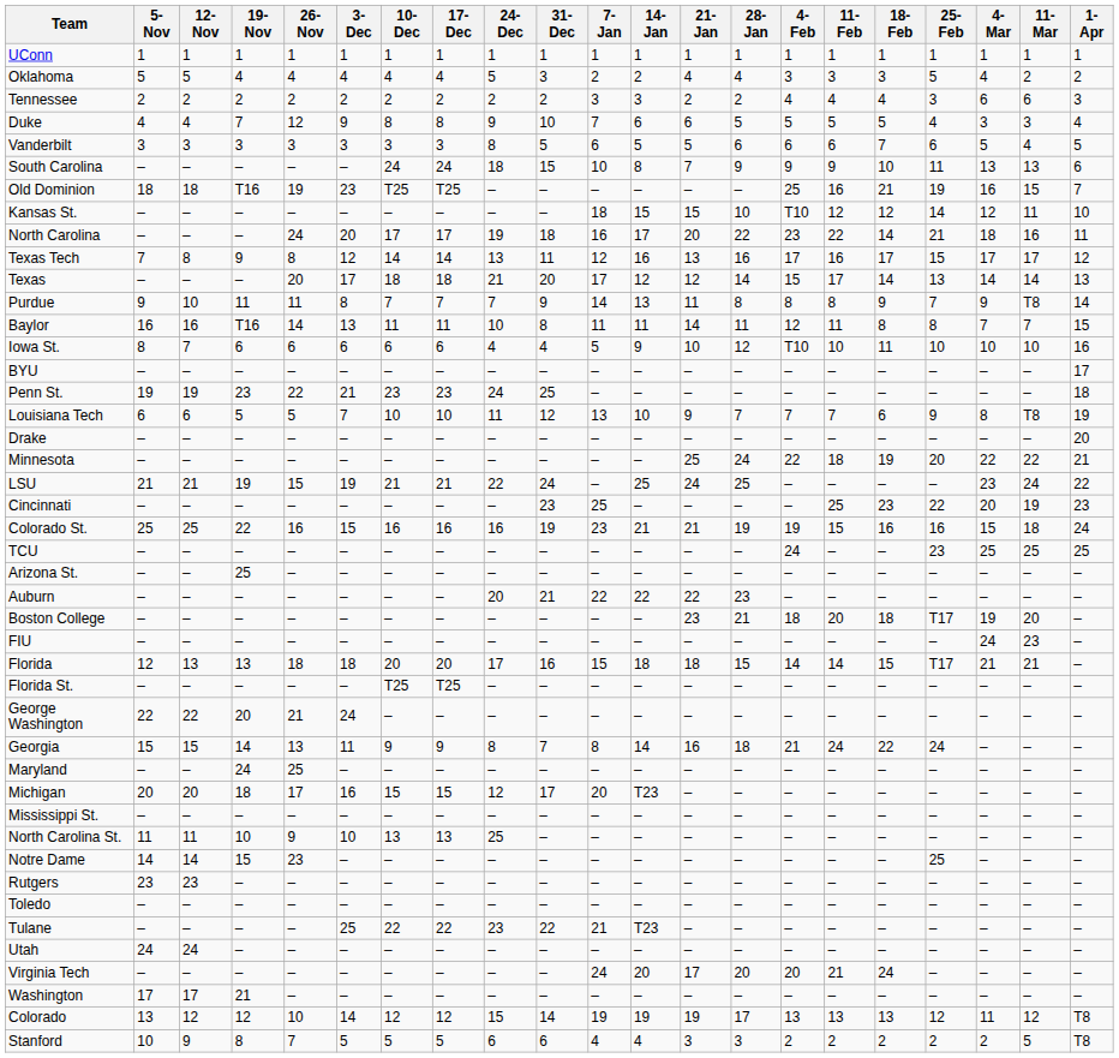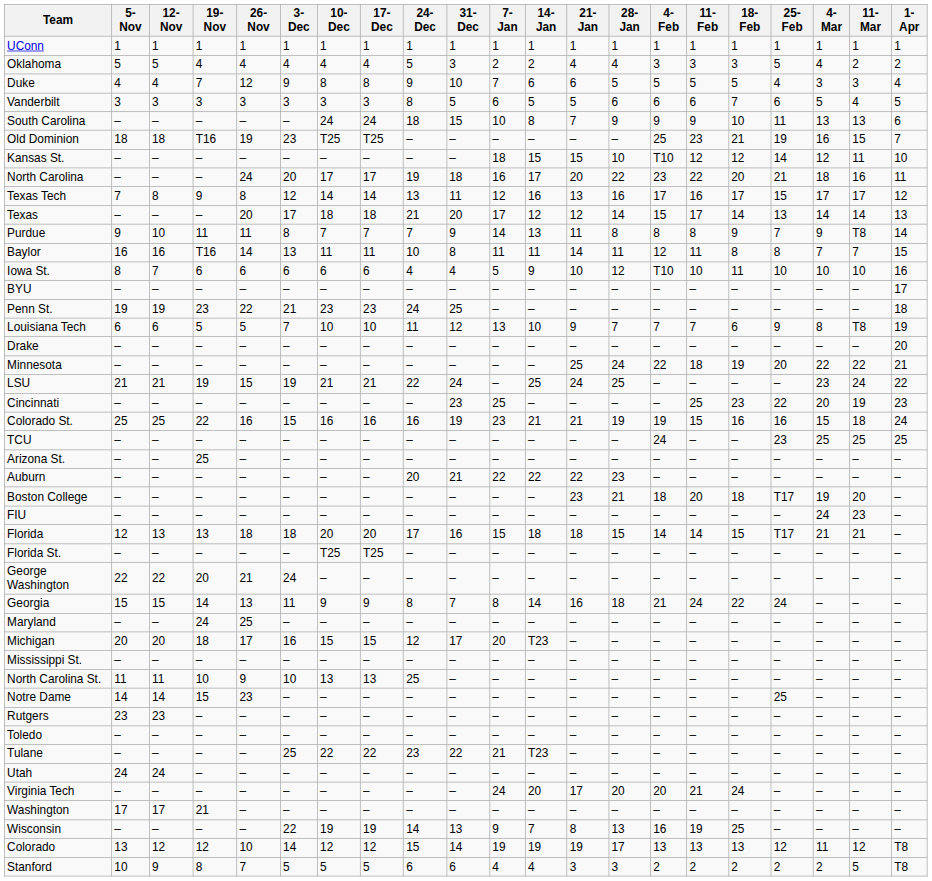 <table class="wikitable sortable">
 <tr>
 <th>Team</th>
 <th>5-Nov</th>
 <th>12-Nov</th>
 <th>19-Nov</th>
 <th>26-Nov</th>
 <th>3-Dec</th>
 <th>10-Dec</th>
 <th>17-Dec</th>
 <th>24-Dec</th>
 <th>31-Dec</th>
 <th>7-Jan</th>
 <th>14-Jan</th>
 <th>21-Jan</th>
 <th>28-Jan</th>
 <th>4-Feb</th>
 <th>11-Feb</th>
 <th>18-Feb</th>
 <th>25-Feb</th>
 <th>4-Mar</th>
 <th>11-Mar</th>
 <th>1-Apr</th>
 </tr>
 <tr>
 <td><a href='#'>UConn</a></td>
 <td>1</td>
 <td>1</td>
 <td>1</td>
 <td>1</td>
 <td>1</td>
 <td>1</td>
 <td>1</td>
 <td>1</td>
 <td>1</td>
 <td>1</td>
 <td>1</td>
 <td>1</td>
 <td>1</td>
 <td>1</td>
 <td>1</td>
 <td>1</td>
 <td>1</td>
 <td>1</td>
 <td>1</td>
 <td>1</td>
 </tr>
 <tr>
 <td>Oklahoma</td>
 <td>5</td>
 <td>5</td>
 <td>4</td>
 <td>4</td>
 <td>4</td>
 <td>4</td>
 <td>4</td>
 <td>5</td>
 <td>3</td>
 <td>2</td>
 <td>2</td>
 <td>4</td>
 <td>4</td>
 <td>3</td>
 <td>3</td>
 <td>3</td>
 <td>5</td>
 <td>4</td>
 <td>2</td>
 <td>2</td>
-</tr>
-<tr>
-<td>Tennessee</td>
-<td>2</td>
-<td>2</td>
-<td>2</td>
-<td>2</td>
-<td>2</td>
-<td>2</td>
-<td>2</td>
-<td>2</td>
-<td>2</td>
-<td>3</td>
-<td>3</td>
-<td>2</td>
-<td>2</td>
-<td>4</td>
-<td>4</td>
-<td>4</td>
-<td>3</td>
-<td>6</td>
-<td>6</td>
-<td>3</td>
 </tr>
 <tr>
 <td>Duke</td>
 <td>4</td>
 <td>4</td>
 <td>7</td>
 <td>12</td>
 <td>9</td>
 <td>8</td>
 <td>8</td>
 <td>9</td>
 <td>10</td>
 <td>7</td>
 <td>6</td>
 <td>6</td>
 <td>5</td>
 <td>5</td>
 <td>5</td>
 <td>5</td>
 <td>4</td>
 <td>3</td>
 <td>3</td>
 <td>4</td>
 </tr>
 <tr>
 <td>Vanderbilt</td>
 <td>3</td>
 <td>3</td>
 <td>3</td>
 <td>3</td>
 <td>3</td>
 <td>3</td>
 <td>3</td>
 <td>8</td>
 <td>5</td>
 <td>6</td>
 <td>5</td>
 <td>5</td>
 <td>6</td>
 <td>6</td>
 <td>6</td>
 <td>7</td>
 <td>6</td>
 <td>5</td>
 <td>4</td>
 <td>5</td>
 </tr>
 <tr>
 <td>South Carolina</td>
 <td data-sort-value=99>–</td>
 <td data-sort-value=99>–</td>
 <td data-sort-value=99>–</td>
 <td data-sort-value=99>–</td>
 <td data-sort-value=99>–</td>
 <td>24</td>
 <td>24</td>
 <td>18</td>
 <td>15</td>
 <td>10</td>
 <td>8</td>
 <td>7</td>
 <td>9</td>
 <td>9</td>
 <td>9</td>
 <td>10</td>
 <td>11</td>
 <td>13</td>
 <td>13</td>
 <td>6</td>
 </tr>
 <tr>
 <td>Old Dominion</td>
 <td>18</td>
 <td>18</td>
 <td data-sort-value=16>T16</td>
 <td>19</td>
 <td>23</td>
 <td data-sort-value=25>T25</td>
 <td data-sort-value=25>T25</td>
 <td data-sort-value=99>–</td>
 <td data-sort-value=99>–</td>
 <td data-sort-value=99>–</td>
 <td data-sort-value=99>–</td>
 <td data-sort-value=99>–</td>
 <td data-sort-value=99>–</td>
 <td>25</td>
-<td>16</td>
+<td>23</td>
 <td>21</td>
 <td>19</td>
 <td>16</td>
 <td>15</td>
 <td>7</td>
 </tr>
 <tr>
 <td>Kansas St.</td>
 <td data-sort-value=99>–</td>
 <td data-sort-value=99>–</td>
 <td data-sort-value=99>–</td>
 <td data-sort-value=99>–</td>
 <td data-sort-value=99>–</td>
 <td data-sort-value=99>–</td>
 <td data-sort-value=99>–</td>
 <td data-sort-value=99>–</td>
 <td data-sort-value=99>–</td>
 <td>18</td>
 <td>15</td>
 <td>15</td>
 <td>10</td>
 <td data-sort-value=10>T10</td>
 <td>12</td>
 <td>12</td>
 <td>14</td>
 <td>12</td>
 <td>11</td>
 <td>10</td>
 </tr>
 <tr>
 <td>North Carolina</td>
 <td data-sort-value=99>–</td>
 <td data-sort-value=99>–</td>
 <td data-sort-value=99>–</td>
 <td>24</td>
 <td>20</td>
 <td>17</td>
 <td>17</td>
 <td>19</td>
 <td>18</td>
 <td>16</td>
 <td>17</td>
 <td>20</td>
 <td>22</td>
 <td>23</td>
 <td>22</td>
-<td>14</td>
+<td>20</td>
 <td>21</td>
 <td>18</td>
 <td>16</td>
 <td>11</td>
 </tr>
 <tr>
 <td>Texas Tech</td>
 <td>7</td>
 <td>8</td>
 <td>9</td>
 <td>8</td>
 <td>12</td>
 <td>14</td>
 <td>14</td>
 <td>13</td>
 <td>11</td>
 <td>12</td>
 <td>16</td>
 <td>13</td>
 <td>16</td>
 <td>17</td>
 <td>16</td>
 <td>17</td>
 <td>15</td>
 <td>17</td>
 <td>17</td>
 <td>12</td>
 </tr>
 <tr>
 <td>Texas</td>
 <td data-sort-value=99>–</td>
 <td data-sort-value=99>–</td>
 <td data-sort-value=99>–</td>
 <td>20</td>
 <td>17</td>
 <td>18</td>
 <td>18</td>
 <td>21</td>
 <td>20</td>
 <td>17</td>
 <td>12</td>
 <td>12</td>
 <td>14</td>
 <td>15</td>
 <td>17</td>
 <td>14</td>
 <td>13</td>
 <td>14</td>
 <td>14</td>
 <td>13</td>
 </tr>
 <tr>
 <td>Purdue</td>
 <td>9</td>
 <td>10</td>
 <td>11</td>
 <td>11</td>
 <td>8</td>
 <td>7</td>
 <td>7</td>
 <td>7</td>
 <td>9</td>
 <td>14</td>
 <td>13</td>
 <td>11</td>
 <td>8</td>
 <td>8</td>
 <td>8</td>
 <td>9</td>
 <td>7</td>
 <td>9</td>
 <td data-sort-value=8>T8</td>
 <td>14</td>
 </tr>
 <tr>
 <td>Baylor</td>
 <td>16</td>
 <td>16</td>
 <td data-sort-value=16>T16</td>
 <td>14</td>
 <td>13</td>
 <td>11</td>
 <td>11</td>
 <td>10</td>
 <td>8</td>
 <td>11</td>
 <td>11</td>
 <td>14</td>
 <td>11</td>
 <td>12</td>
 <td>11</td>
 <td>8</td>
 <td>8</td>
 <td>7</td>
 <td>7</td>
 <td>15</td>
 </tr>
 <tr>
 <td>Iowa St.</td>
 <td>8</td>
 <td>7</td>
 <td>6</td>
 <td>6</td>
 <td>6</td>
 <td>6</td>
 <td>6</td>
 <td>4</td>
 <td>4</td>
 <td>5</td>
 <td>9</td>
 <td>10</td>
 <td>12</td>
 <td data-sort-value=10>T10</td>
 <td>10</td>
 <td>11</td>
 <td>10</td>
 <td>10</td>
 <td>10</td>
 <td>16</td>
 </tr>
 <tr>
 <td>BYU</td>
 <td data-sort-value=99>–</td>
 <td data-sort-value=99>–</td>
 <td data-sort-value=99>–</td>
 <td data-sort-value=99>–</td>
 <td data-sort-value=99>–</td>
 <td data-sort-value=99>–</td>
 <td data-sort-value=99>–</td>
 <td data-sort-value=99>–</td>
 <td data-sort-value=99>–</td>
 <td data-sort-value=99>–</td>
 <td data-sort-value=99>–</td>
 <td data-sort-value=99>–</td>
 <td data-sort-value=99>–</td>
 <td data-sort-value=99>–</td>
 <td data-sort-value=99>–</td>
 <td data-sort-value=99>–</td>
 <td data-sort-value=99>–</td>
 <td data-sort-value=99>–</td>
 <td data-sort-value=99>–</td>
 <td>17</td>
 </tr>
 <tr>
 <td>Penn St.</td>
 <td>19</td>
 <td>19</td>
 <td>23</td>
 <td>22</td>
 <td>21</td>
 <td>23</td>
 <td>23</td>
 <td>24</td>
 <td>25</td>
 <td data-sort-value=99>–</td>
 <td data-sort-value=99>–</td>
 <td data-sort-value=99>–</td>
 <td data-sort-value=99>–</td>
 <td data-sort-value=99>–</td>
 <td data-sort-value=99>–</td>
 <td data-sort-value=99>–</td>
 <td data-sort-value=99>–</td>
 <td data-sort-value=99>–</td>
 <td data-sort-value=99>–</td>
 <td>18</td>
 </tr>
 <tr>
 <td>Louisiana Tech</td>
 <td>6</td>
 <td>6</td>
 <td>5</td>
 <td>5</td>
 <td>7</td>
 <td>10</td>
 <td>10</td>
 <td>11</td>
 <td>12</td>
 <td>13</td>
 <td>10</td>
 <td>9</td>
 <td>7</td>
 <td>7</td>
 <td>7</td>
 <td>6</td>
 <td>9</td>
 <td>8</td>
 <td data-sort-value=8>T8</td>
 <td>19</td>
 </tr>
 <tr>
 <td>Drake</td>
 <td data-sort-value=99>–</td>
 <td data-sort-value=99>–</td>
 <td data-sort-value=99>–</td>
 <td data-sort-value=99>–</td>
 <td data-sort-value=99>–</td>
 <td data-sort-value=99>–</td>
 <td data-sort-value=99>–</td>
 <td data-sort-value=99>–</td>
 <td data-sort-value=99>–</td>
 <td data-sort-value=99>–</td>
 <td data-sort-value=99>–</td>
 <td data-sort-value=99>–</td>
 <td data-sort-value=99>–</td>
 <td data-sort-value=99>–</td>
 <td data-sort-value=99>–</td>
 <td data-sort-value=99>–</td>
 <td data-sort-value=99>–</td>
 <td data-sort-value=99>–</td>
 <td data-sort-value=99>–</td>
 <td>20</td>
 </tr>
 <tr>
 <td>Minnesota</td>
 <td data-sort-value=99>–</td>
 <td data-sort-value=99>–</td>
 <td data-sort-value=99>–</td>
 <td data-sort-value=99>–</td>
 <td data-sort-value=99>–</td>
 <td data-sort-value=99>–</td>
 <td data-sort-value=99>–</td>
 <td data-sort-value=99>–</td>
 <td data-sort-value=99>–</td>
 <td data-sort-value=99>–</td>
 <td data-sort-value=99>–</td>
 <td>25</td>
 <td>24</td>
 <td>22</td>
 <td>18</td>
 <td>19</td>
 <td>20</td>
 <td>22</td>
 <td>22</td>
 <td>21</td>
 </tr>
 <tr>
 <td>LSU</td>
 <td>21</td>
 <td>21</td>
 <td>19</td>
 <td>15</td>
 <td>19</td>
 <td>21</td>
 <td>21</td>
 <td>22</td>
 <td>24</td>
 <td data-sort-value=99>–</td>
 <td>25</td>
 <td>24</td>
 <td>25</td>
 <td data-sort-value=99>–</td>
 <td data-sort-value=99>–</td>
 <td data-sort-value=99>–</td>
 <td data-sort-value=99>–</td>
 <td>23</td>
 <td>24</td>
 <td>22</td>
 </tr>
 <tr>
 <td>Cincinnati</td>
 <td data-sort-value=99>–</td>
 <td data-sort-value=99>–</td>
 <td data-sort-value=99>–</td>
 <td data-sort-value=99>–</td>
 <td data-sort-value=99>–</td>
 <td data-sort-value=99>–</td>
 <td data-sort-value=99>–</td>
 <td data-sort-value=99>–</td>
 <td>23</td>
 <td>25</td>
 <td data-sort-value=99>–</td>
 <td data-sort-value=99>–</td>
 <td data-sort-value=99>–</td>
 <td data-sort-value=99>–</td>
 <td>25</td>
 <td>23</td>
 <td>22</td>
 <td>20</td>
 <td>19</td>
 <td>23</td>
 </tr>
 <tr>
 <td>Colorado St.</td>
 <td>25</td>
 <td>25</td>
 <td>22</td>
 <td>16</td>
 <td>15</td>
 <td>16</td>
 <td>16</td>
 <td>16</td>
 <td>19</td>
 <td>23</td>
 <td>21</td>
 <td>21</td>
 <td>19</td>
 <td>19</td>
 <td>15</td>
 <td>16</td>
 <td>16</td>
 <td>15</td>
 <td>18</td>
 <td>24</td>
 </tr>
 <tr>
 <td>TCU</td>
 <td data-sort-value=99>–</td>
 <td data-sort-value=99>–</td>
 <td data-sort-value=99>–</td>
 <td data-sort-value=99>–</td>
 <td data-sort-value=99>–</td>
 <td data-sort-value=99>–</td>
 <td data-sort-value=99>–</td>
 <td data-sort-value=99>–</td>
 <td data-sort-value=99>–</td>
 <td data-sort-value=99>–</td>
 <td data-sort-value=99>–</td>
 <td data-sort-value=99>–</td>
 <td data-sort-value=99>–</td>
 <td>24</td>
 <td data-sort-value=99>–</td>
 <td data-sort-value=99>–</td>
 <td>23</td>
 <td>25</td>
 <td>25</td>
 <td>25</td>
 </tr>
 <tr>
 <td>Arizona St.</td>
 <td data-sort-value=99>–</td>
 <td data-sort-value=99>–</td>
 <td>25</td>
 <td data-sort-value=99>–</td>
 <td data-sort-value=99>–</td>
 <td data-sort-value=99>–</td>
 <td data-sort-value=99>–</td>
 <td data-sort-value=99>–</td>
 <td data-sort-value=99>–</td>
 <td data-sort-value=99>–</td>
 <td data-sort-value=99>–</td>
 <td data-sort-value=99>–</td>
 <td data-sort-value=99>–</td>
 <td data-sort-value=99>–</td>
 <td data-sort-value=99>–</td>
 <td data-sort-value=99>–</td>
 <td data-sort-value=99>–</td>
 <td data-sort-value=99>–</td>
 <td data-sort-value=99>–</td>
 <td data-sort-value=99>–</td>
 </tr>
 <tr>
 <td>Auburn</td>
 <td data-sort-value=99>–</td>
 <td data-sort-value=99>–</td>
 <td data-sort-value=99>–</td>
 <td data-sort-value=99>–</td>
 <td data-sort-value=99>–</td>
 <td data-sort-value=99>–</td>
 <td data-sort-value=99>–</td>
 <td>20</td>
 <td>21</td>
 <td>22</td>
 <td>22</td>
 <td>22</td>
 <td>23</td>
 <td data-sort-value=99>–</td>
 <td data-sort-value=99>–</td>
 <td data-sort-value=99>–</td>
 <td data-sort-value=99>–</td>
 <td data-sort-value=99>–</td>
 <td data-sort-value=99>–</td>
 <td data-sort-value=99>–</td>
 </tr>
 <tr>
 <td>Boston College</td>
 <td data-sort-value=99>–</td>
 <td data-sort-value=99>–</td>
 <td data-sort-value=99>–</td>
 <td data-sort-value=99>–</td>
 <td data-sort-value=99>–</td>
 <td data-sort-value=99>–</td>
 <td data-sort-value=99>–</td>
 <td data-sort-value=99>–</td>
 <td data-sort-value=99>–</td>
 <td data-sort-value=99>–</td>
 <td data-sort-value=99>–</td>
 <td>23</td>
 <td>21</td>
 <td>18</td>
 <td>20</td>
 <td>18</td>
 <td data-sort-value=17>T17</td>
 <td>19</td>
 <td>20</td>
 <td data-sort-value=99>–</td>
 </tr>
 <tr>
 <td>FIU</td>
 <td data-sort-value=99>–</td>
 <td data-sort-value=99>–</td>
 <td data-sort-value=99>–</td>
 <td data-sort-value=99>–</td>
 <td data-sort-value=99>–</td>
 <td data-sort-value=99>–</td>
 <td data-sort-value=99>–</td>
 <td data-sort-value=99>–</td>
 <td data-sort-value=99>–</td>
 <td data-sort-value=99>–</td>
 <td data-sort-value=99>–</td>
 <td data-sort-value=99>–</td>
 <td data-sort-value=99>–</td>
 <td data-sort-value=99>–</td>
 <td data-sort-value=99>–</td>
 <td data-sort-value=99>–</td>
 <td data-sort-value=99>–</td>
 <td>24</td>
 <td>23</td>
 <td data-sort-value=99>–</td>
 </tr>
 <tr>
 <td>Florida</td>
 <td>12</td>
 <td>13</td>
 <td>13</td>
 <td>18</td>
 <td>18</td>
 <td>20</td>
 <td>20</td>
 <td>17</td>
 <td>16</td>
 <td>15</td>
 <td>18</td>
 <td>18</td>
 <td>15</td>
 <td>14</td>
 <td>14</td>
 <td>15</td>
 <td data-sort-value=17>T17</td>
 <td>21</td>
 <td>21</td>
 <td data-sort-value=99>–</td>
 </tr>
 <tr>
 <td>Florida St.</td>
 <td data-sort-value=99>–</td>
 <td data-sort-value=99>–</td>
 <td data-sort-value=99>–</td>
 <td data-sort-value=99>–</td>
 <td data-sort-value=99>–</td>
 <td data-sort-value=25>T25</td>
 <td data-sort-value=25>T25</td>
 <td data-sort-value=99>–</td>
 <td data-sort-value=99>–</td>
 <td data-sort-value=99>–</td>
 <td data-sort-value=99>–</td>
 <td data-sort-value=99>–</td>
 <td data-sort-value=99>–</td>
 <td data-sort-value=99>–</td>
 <td data-sort-value=99>–</td>
 <td data-sort-value=99>–</td>
 <td data-sort-value=99>–</td>
 <td data-sort-value=99>–</td>
 <td data-sort-value=99>–</td>
 <td data-sort-value=99>–</td>
 </tr>
 <tr>
 <td>George Washington</td>
 <td>22</td>
 <td>22</td>
 <td>20</td>
 <td>21</td>
 <td>24</td>
 <td data-sort-value=99>–</td>
 <td data-sort-value=99>–</td>
 <td data-sort-value=99>–</td>
 <td data-sort-value=99>–</td>
 <td data-sort-value=99>–</td>
 <td data-sort-value=99>–</td>
 <td data-sort-value=99>–</td>
 <td data-sort-value=99>–</td>
 <td data-sort-value=99>–</td>
 <td data-sort-value=99>–</td>
 <td data-sort-value=99>–</td>
 <td data-sort-value=99>–</td>
 <td data-sort-value=99>–</td>
 <td data-sort-value=99>–</td>
 <td data-sort-value=99>–</td>
 </tr>
 <tr>
 <td>Georgia</td>
 <td>15</td>
 <td>15</td>
 <td>14</td>
 <td>13</td>
 <td>11</td>
 <td>9</td>
 <td>9</td>
 <td>8</td>
 <td>7</td>
 <td>8</td>
 <td>14</td>
 <td>16</td>
 <td>18</td>
 <td>21</td>
 <td>24</td>
 <td>22</td>
 <td>24</td>
 <td data-sort-value=99>–</td>
 <td data-sort-value=99>–</td>
 <td data-sort-value=99>–</td>
 </tr>
 <tr>
 <td>Maryland</td>
 <td data-sort-value=99>–</td>
 <td data-sort-value=99>–</td>
 <td>24</td>
 <td>25</td>
 <td data-sort-value=99>–</td>
 <td data-sort-value=99>–</td>
 <td data-sort-value=99>–</td>
 <td data-sort-value=99>–</td>
 <td data-sort-value=99>–</td>
 <td data-sort-value=99>–</td>
 <td data-sort-value=99>–</td>
 <td data-sort-value=99>–</td>
 <td data-sort-value=99>–</td>
 <td data-sort-value=99>–</td>
 <td data-sort-value=99>–</td>
 <td data-sort-value=99>–</td>
 <td data-sort-value=99>–</td>
 <td data-sort-value=99>–</td>
 <td data-sort-value=99>–</td>
 <td data-sort-value=99>–</td>
 </tr>
 <tr>
 <td>Michigan</td>
 <td>20</td>
 <td>20</td>
 <td>18</td>
 <td>17</td>
 <td>16</td>
 <td>15</td>
 <td>15</td>
 <td>12</td>
 <td>17</td>
 <td>20</td>
 <td data-sort-value=23>T23</td>
 <td data-sort-value=99>–</td>
 <td data-sort-value=99>–</td>
 <td data-sort-value=99>–</td>
 <td data-sort-value=99>–</td>
 <td data-sort-value=99>–</td>
 <td data-sort-value=99>–</td>
 <td data-sort-value=99>–</td>
 <td data-sort-value=99>–</td>
 <td data-sort-value=99>–</td>
 </tr>
 <tr>
 <td>Mississippi St.</td>
 <td data-sort-value=99>–</td>
 <td data-sort-value=99>–</td>
 <td data-sort-value=99>–</td>
 <td data-sort-value=99>–</td>
 <td data-sort-value=99>–</td>
 <td data-sort-value=99>–</td>
 <td data-sort-value=99>–</td>
 <td data-sort-value=99>–</td>
 <td data-sort-value=99>–</td>
 <td data-sort-value=99>–</td>
 <td data-sort-value=99>–</td>
 <td data-sort-value=99>–</td>
 <td data-sort-value=99>–</td>
 <td data-sort-value=99>–</td>
 <td data-sort-value=99>–</td>
 <td data-sort-value=99>–</td>
 <td data-sort-value=99>–</td>
 <td data-sort-value=99>–</td>
 <td data-sort-value=99>–</td>
 <td data-sort-value=99>–</td>
 </tr>
 <tr>
 <td>North Carolina St.</td>
 <td>11</td>
 <td>11</td>
 <td>10</td>
 <td>9</td>
 <td>10</td>
 <td>13</td>
 <td>13</td>
 <td>25</td>
 <td data-sort-value=99>–</td>
 <td data-sort-value=99>–</td>
 <td data-sort-value=99>–</td>
 <td data-sort-value=99>–</td>
 <td data-sort-value=99>–</td>
 <td data-sort-value=99>–</td>
 <td data-sort-value=99>–</td>
 <td data-sort-value=99>–</td>
 <td data-sort-value=99>–</td>
 <td data-sort-value=99>–</td>
 <td data-sort-value=99>–</td>
 <td data-sort-value=99>–</td>
 </tr>
 <tr>
 <td>Notre Dame</td>
 <td>14</td>
 <td>14</td>
 <td>15</td>
 <td>23</td>
 <td data-sort-value=99>–</td>
 <td data-sort-value=99>–</td>
 <td data-sort-value=99>–</td>
 <td data-sort-value=99>–</td>
 <td data-sort-value=99>–</td>
 <td data-sort-value=99>–</td>
 <td data-sort-value=99>–</td>
 <td data-sort-value=99>–</td>
 <td data-sort-value=99>–</td>
 <td data-sort-value=99>–</td>
 <td data-sort-value=99>–</td>
 <td data-sort-value=99>–</td>
 <td>25</td>
 <td data-sort-value=99>–</td>
 <td data-sort-value=99>–</td>
 <td data-sort-value=99>–</td>
 </tr>
 <tr>
 <td>Rutgers</td>
 <td>23</td>
 <td>23</td>
 <td data-sort-value=99>–</td>
 <td data-sort-value=99>–</td>
 <td data-sort-value=99>–</td>
 <td data-sort-value=99>–</td>
 <td data-sort-value=99>–</td>
 <td data-sort-value=99>–</td>
 <td data-sort-value=99>–</td>
 <td data-sort-value=99>–</td>
 <td data-sort-value=99>–</td>
 <td data-sort-value=99>–</td>
 <td data-sort-value=99>–</td>
 <td data-sort-value=99>–</td>
 <td data-sort-value=99>–</td>
 <td data-sort-value=99>–</td>
 <td data-sort-value=99>–</td>
 <td data-sort-value=99>–</td>
 <td data-sort-value=99>–</td>
 <td data-sort-value=99>–</td>
 </tr>
 <tr>
 <td>Toledo</td>
 <td data-sort-value=99>–</td>
 <td data-sort-value=99>–</td>
 <td data-sort-value=99>–</td>
 <td data-sort-value=99>–</td>
 <td data-sort-value=99>–</td>
 <td data-sort-value=99>–</td>
 <td data-sort-value=99>–</td>
 <td data-sort-value=99>–</td>
 <td data-sort-value=99>–</td>
 <td data-sort-value=99>–</td>
 <td data-sort-value=99>–</td>
 <td data-sort-value=99>–</td>
 <td data-sort-value=99>–</td>
 <td data-sort-value=99>–</td>
 <td data-sort-value=99>–</td>
 <td data-sort-value=99>–</td>
 <td data-sort-value=99>–</td>
 <td data-sort-value=99>–</td>
 <td data-sort-value=99>–</td>
 <td data-sort-value=99>–</td>
 </tr>
 <tr>
 <td>Tulane</td>
 <td data-sort-value=99>–</td>
 <td data-sort-value=99>–</td>
 <td data-sort-value=99>–</td>
 <td data-sort-value=99>–</td>
 <td>25</td>
 <td>22</td>
 <td>22</td>
 <td>23</td>
 <td>22</td>
 <td>21</td>
 <td data-sort-value=23>T23</td>
 <td data-sort-value=99>–</td>
 <td data-sort-value=99>–</td>
 <td data-sort-value=99>–</td>
 <td data-sort-value=99>–</td>
 <td data-sort-value=99>–</td>
 <td data-sort-value=99>–</td>
 <td data-sort-value=99>–</td>
 <td data-sort-value=99>–</td>
 <td data-sort-value=99>–</td>
 </tr>
 <tr>
 <td>Utah</td>
 <td>24</td>
 <td>24</td>
 <td data-sort-value=99>–</td>
 <td data-sort-value=99>–</td>
 <td data-sort-value=99>–</td>
 <td data-sort-value=99>–</td>
 <td data-sort-value=99>–</td>
 <td data-sort-value=99>–</td>
 <td data-sort-value=99>–</td>
 <td data-sort-value=99>–</td>
 <td data-sort-value=99>–</td>
 <td data-sort-value=99>–</td>
 <td data-sort-value=99>–</td>
 <td data-sort-value=99>–</td>
 <td data-sort-value=99>–</td>
 <td data-sort-value=99>–</td>
 <td data-sort-value=99>–</td>
 <td data-sort-value=99>–</td>
 <td data-sort-value=99>–</td>
 <td data-sort-value=99>–</td>
 </tr>
 <tr>
 <td>Virginia Tech</td>
 <td data-sort-value=99>–</td>
 <td data-sort-value=99>–</td>
 <td data-sort-value=99>–</td>
 <td data-sort-value=99>–</td>
 <td data-sort-value=99>–</td>
 <td data-sort-value=99>–</td>
 <td data-sort-value=99>–</td>
 <td data-sort-value=99>–</td>
 <td data-sort-value=99>–</td>
 <td>24</td>
 <td>20</td>
 <td>17</td>
 <td>20</td>
 <td>20</td>
 <td>21</td>
 <td>24</td>
 <td data-sort-value=99>–</td>
 <td data-sort-value=99>–</td>
 <td data-sort-value=99>–</td>
 <td data-sort-value=99>–</td>
 </tr>
 <tr>
 <td>Washington</td>
 <td>17</td>
 <td>17</td>
 <td>21</td>
 <td data-sort-value=99>–</td>
 <td data-sort-value=99>–</td>
 <td data-sort-value=99>–</td>
 <td data-sort-value=99>–</td>
 <td data-sort-value=99>–</td>
 <td data-sort-value=99>–</td>
 <td data-sort-value=99>–</td>
 <td data-sort-value=99>–</td>
 <td data-sort-value=99>–</td>
 <td data-sort-value=99>–</td>
 <td data-sort-value=99>–</td>
 <td data-sort-value=99>–</td>
 <td data-sort-value=99>–</td>
 <td data-sort-value=99>–</td>
 <td data-sort-value=99>–</td>
 <td data-sort-value=99>–</td>
 <td data-sort-value=99>–</td>
 </tr>
 <tr>
+<td>Wisconsin</td>
+<td data-sort-value=99>–</td>
+<td data-sort-value=99>–</td>
+<td data-sort-value=99>–</td>
+<td data-sort-value=99>–</td>
+<td>22</td>
+<td>19</td>
+<td>19</td>
+<td>14</td>
+<td>13</td>
+<td>9</td>
+<td>7</td>
+<td>8</td>
+<td>13</td>
+<td>16</td>
+<td>19</td>
+<td>25</td>
+<td data-sort-value=99>–</td>
+<td data-sort-value=99>–</td>
+<td data-sort-value=99>–</td>
+<td data-sort-value=99>–</td>
+</tr>
+<tr>
 <td>Colorado</td>
 <td>13</td>
 <td>12</td>
 <td>12</td>
 <td>10</td>
 <td>14</td>
 <td>12</td>
 <td>12</td>
 <td>15</td>
 <td>14</td>
 <td>19</td>
 <td>19</td>
 <td>19</td>
 <td>17</td>
 <td>13</td>
 <td>13</td>
 <td>13</td>
 <td>12</td>
 <td>11</td>
 <td>12</td>
 <td data-sort-value=8>T8</td>
 </tr>
 <tr>
 <td>Stanford</td>
 <td>10</td>
 <td>9</td>
 <td>8</td>
 <td>7</td>
 <td>5</td>
 <td>5</td>
 <td>5</td>
 <td>6</td>
 <td>6</td>
 <td>4</td>
 <td>4</td>
 <td>3</td>
 <td>3</td>
 <td>2</td>
 <td>2</td>
 <td>2</td>
 <td>2</td>
 <td>2</td>
 <td>5</td>
 <td data-sort-value=8>T8</td>
 </tr>
 </table>
